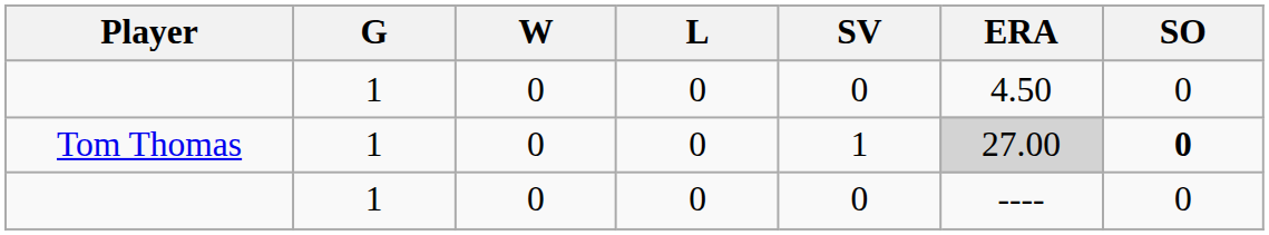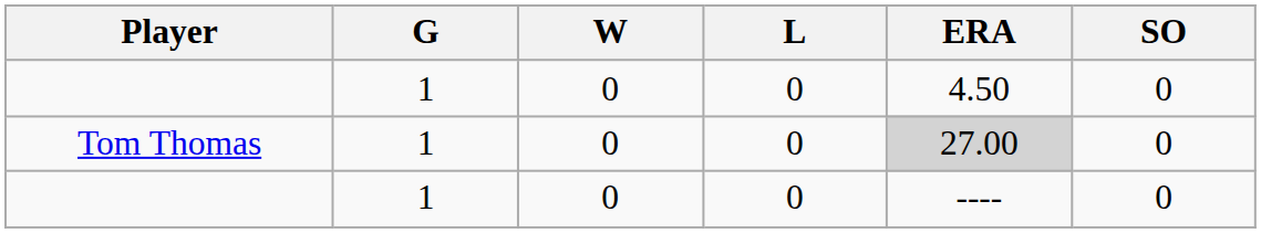 <table class="wikitable sortable">
 <tr>
 <th bgcolor="#DDDDFF" width="16%">Player</th>
 <th bgcolor="#DDDDFF" width="9%">G</th>
 <th bgcolor="#DDDDFF" width="9%">W</th>
 <th bgcolor="#DDDDFF" width="9%">L</th>
-<th bgcolor="#DDDDFF" width="9%">SV</th>
 <th bgcolor="#DDDDFF" width="9%">ERA</th>
 <th bgcolor="#DDDDFF" width="9%">SO</th>
 </tr>
 <tr align="center">
 <td></td>
 <td>1</td>
-<td>0</td>
 <td>0</td>
 <td>0</td>
 <td>4.50</td>
 <td>0</td>
 </tr>
 <tr align="center">
 <td><a href='#'>Tom Thomas</a></td>
 <td>1</td>
 <td>0</td>
 <td>0</td>
-<td>1</td>
 <td style="background: lightgrey;">27.00</td>
-<td><strong>0</strong></td>
+<td>0</td>
 </tr>
 <tr align=center>
 <td></td>
 <td>1</td>
 <td>0</td>
 <td>0</td>
-<td>0</td>
 <td>----</td>
 <td>0</td>
 </tr>
 </table>
